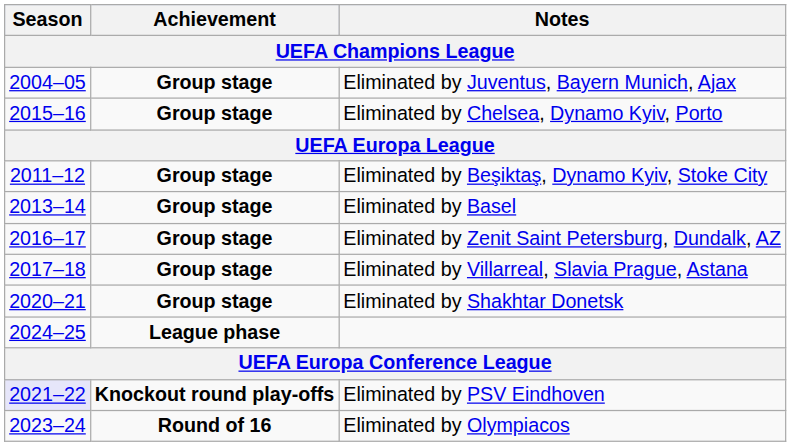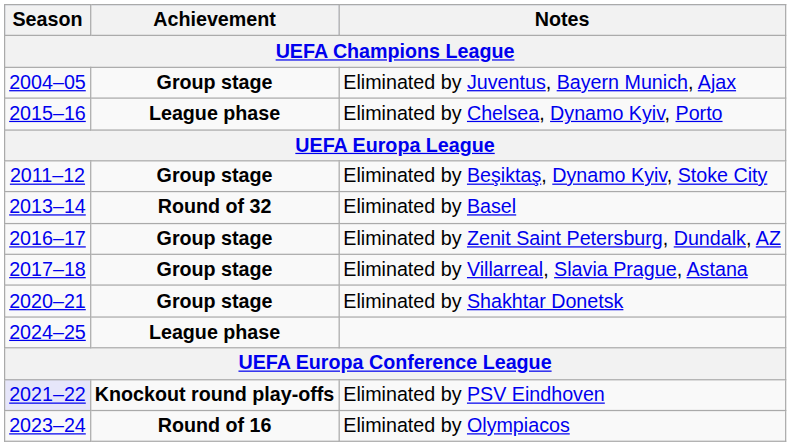 <table class="wikitable" style="text-align:center">
 <tr bgcolor=#CADCFB>
 <th>Season</th>
 <th>Achievement</th>
 <th>Notes</th>
 </tr>
 <tr>
 <th colspan="4" bgcolor=#EFEFEF><a href='#'>UEFA Champions League</a></th>
 </tr>
 <tr>
 <td><a href='#'>2004–05</a></td>
 <td><strong>Group stage</strong></td>
 <td align="left">Eliminated by <a href='#'>Juventus</a>, <a href='#'>Bayern Munich</a>, <a href='#'>Ajax</a></td>
 </tr>
 <tr>
 <td><a href='#'>2015–16</a></td>
-<td><strong>Group stage</strong></td>
+<td><strong>League phase</strong></td>
 <td align="left">Eliminated by <a href='#'>Chelsea</a>, <a href='#'>Dynamo Kyiv</a>, <a href='#'>Porto</a></td>
 </tr>
 <tr>
 <th colspan="5" bgcolor=#EFEFEF><a href='#'>UEFA Europa League</a></th>
 </tr>
 <tr>
 <td><a href='#'>2011–12</a></td>
 <td><strong>Group stage</strong></td>
 <td align="left">Eliminated by <a href='#'>Beşiktaş</a>, <a href='#'>Dynamo Kyiv</a>, <a href='#'>Stoke City</a></td>
 </tr>
 <tr>
 <td><a href='#'>2013–14</a></td>
-<td><strong>Group stage</strong></td>
+<td><strong>Round of 32</strong></td>
 <td align="left">Eliminated by <a href='#'>Basel</a></td>
 </tr>
 <tr>
 <td><a href='#'>2016–17</a></td>
 <td><strong>Group stage</strong></td>
 <td align="left">Eliminated by <a href='#'>Zenit Saint Petersburg</a>, <a href='#'>Dundalk</a>, <a href='#'>AZ</a></td>
 </tr>
 <tr>
 <td><a href='#'>2017–18</a></td>
 <td><strong>Group stage</strong></td>
 <td align="left">Eliminated by <a href='#'>Villarreal</a>, <a href='#'>Slavia Prague</a>, <a href='#'>Astana</a></td>
 </tr>
 <tr>
 <td><a href='#'>2020–21</a></td>
 <td><strong>Group stage</strong></td>
 <td align="left">Eliminated by <a href='#'>Shakhtar Donetsk</a></td>
 </tr>
 <tr>
 <td><a href='#'>2024–25</a></td>
 <td><strong>League phase</strong></td>
 <td align="left"></td>
 </tr>
 <tr>
 <th colspan="4" bgcolor=#EFEFEF><a href='#'>UEFA Europa Conference League</a></th>
 </tr>
 <tr>
 <td style="background: lavender;"><a href='#'>2021–22</a></td>
 <td><strong>Knockout round play-offs</strong></td>
 <td align="left">Eliminated by <a href='#'>PSV Eindhoven</a></td>
 </tr>
 <tr>
 <td><a href='#'>2023–24</a></td>
 <td><strong>Round of 16</strong></td>
 <td align="left">Eliminated by <a href='#'>Olympiacos</a></td>
 </tr>
 </table>
